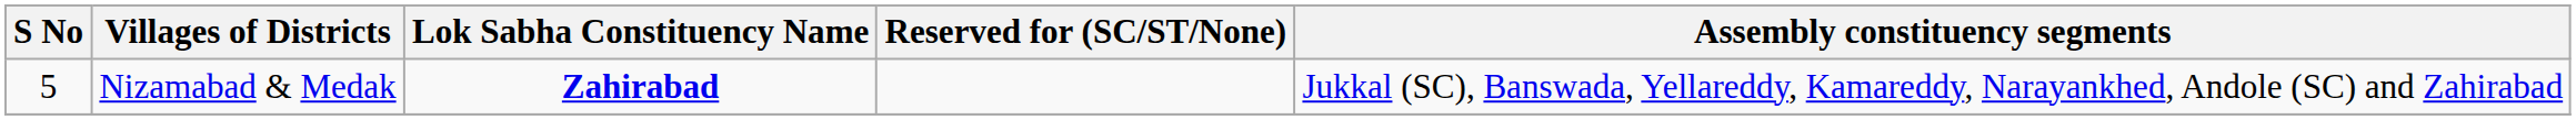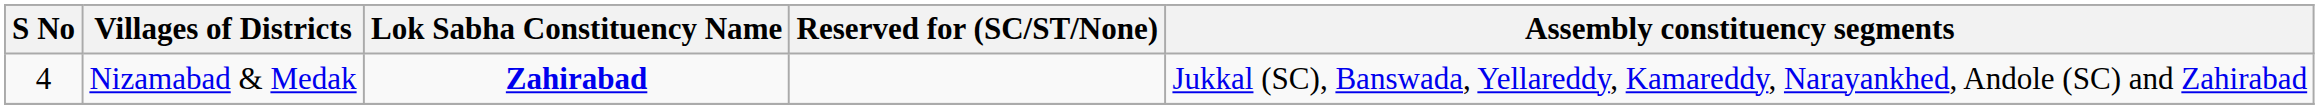 <table class="wikitable" style="text-align: center;">
 <tr |->
 <th>S No</th>
 <th>Villages of Districts</th>
 <th>Lok Sabha Constituency Name</th>
 <th>Reserved for (SC/ST/None)</th>
 <th>Assembly constituency segments</th>
 </tr>
 <tr>
-<td>5</td>
+<td>4</td>
 <td><a href='#'>Nizamabad</a> & <a href='#'>Medak</a></td>
 <td><strong><a href='#'>Zahirabad</a></strong></td>
 <td></td>
 <td><a href='#'>Jukkal</a> (SC), <a href='#'>Banswada</a>, <a href='#'>Yellareddy</a>, <a href='#'>Kamareddy</a>, <a href='#'>Narayankhed</a>, Andole (SC) and <a href='#'>Zahirabad</a></td>
 </tr>
 <tr>
 </tr>
 </table>
